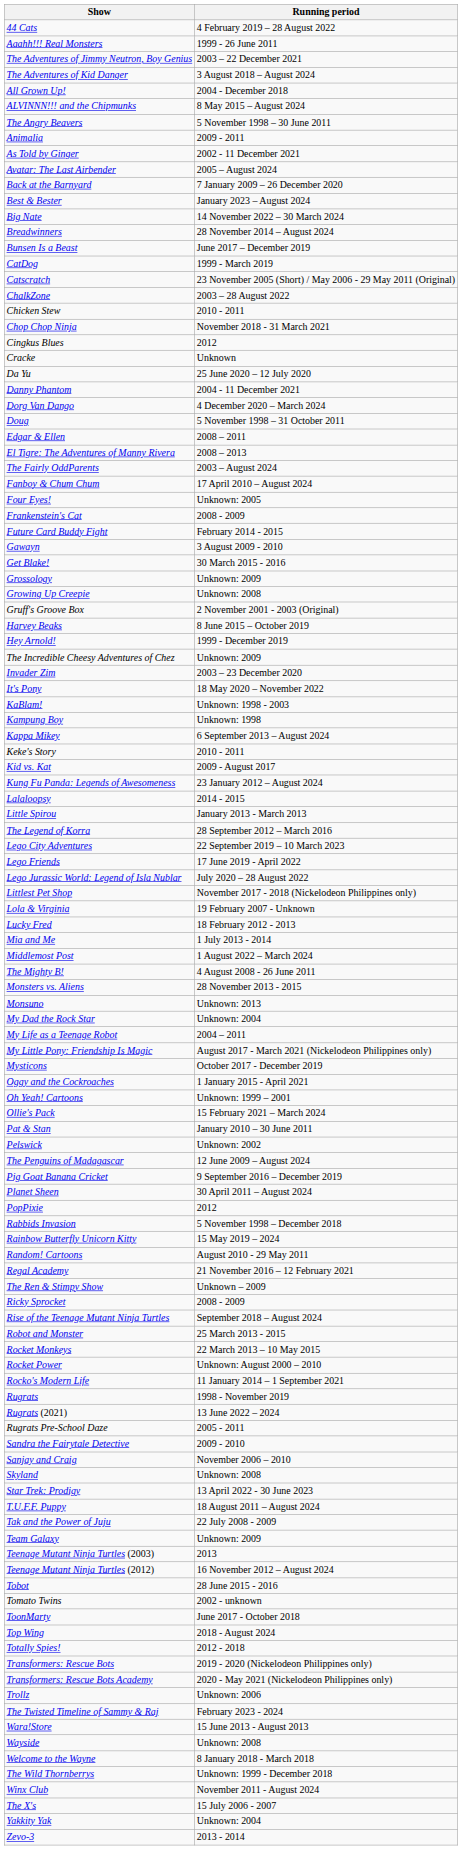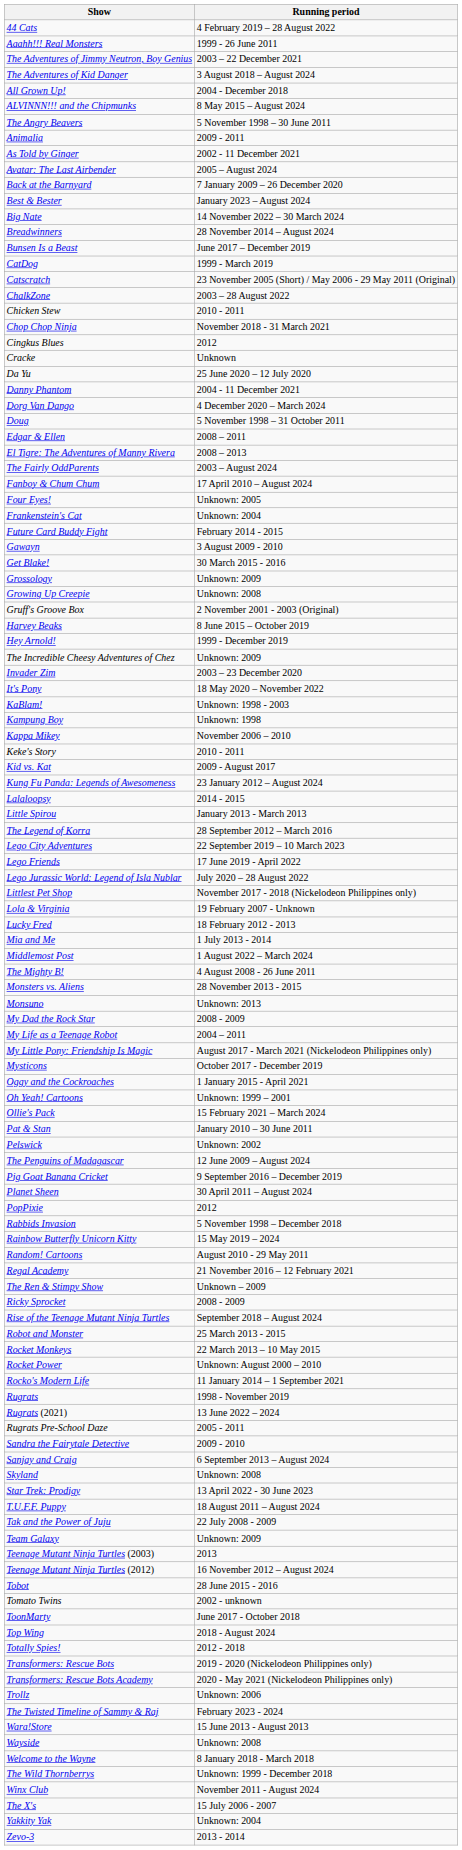 <table class="wikitable sortable">
 <tr>
 <th>Show</th>
 <th>Running period</th>
 </tr>
 <tr>
 <td><em><a href='#'>44 Cats</a></em></td>
 <td>4 February 2019 – 28 August 2022</td>
 </tr>
 <tr>
 <td><em><a href='#'>Aaahh!!! Real Monsters</a></em></td>
 <td>1999 - 26 June 2011</td>
 </tr>
 <tr>
 <td><em><a href='#'>The Adventures of Jimmy Neutron, Boy Genius</a></em></td>
 <td>2003 – 22 December 2021</td>
 </tr>
 <tr>
 <td><em><a href='#'>The Adventures of Kid Danger</a></em></td>
 <td>3 August 2018 – August 2024</td>
 </tr>
 <tr>
 <td><em><a href='#'>All Grown Up!</a></em></td>
 <td>2004 - December 2018</td>
 </tr>
 <tr>
 <td><em><a href='#'>ALVINNN!!! and the Chipmunks</a></em></td>
 <td>8 May 2015 – August 2024</td>
 </tr>
 <tr>
 <td><em><a href='#'>The Angry Beavers</a></em></td>
 <td>5 November 1998 – 30 June 2011</td>
 </tr>
 <tr>
 <td><em><a href='#'>Animalia</a></em></td>
 <td>2009 - 2011</td>
 </tr>
 <tr>
 <td><em><a href='#'>As Told by Ginger</a></em></td>
 <td>2002 - 11 December 2021</td>
 </tr>
 <tr>
 <td><em><a href='#'>Avatar: The Last Airbender</a></em></td>
 <td>2005 – August 2024</td>
 </tr>
 <tr>
 <td><em><a href='#'>Back at the Barnyard</a></em></td>
 <td>7 January 2009 – 26 December 2020</td>
 </tr>
 <tr>
 <td><em><a href='#'>Best & Bester</a></em></td>
 <td>January 2023 – August 2024</td>
 </tr>
 <tr>
 <td><em><a href='#'>Big Nate</a></em></td>
 <td>14 November 2022 – 30 March 2024</td>
 </tr>
 <tr>
 <td><em><a href='#'>Breadwinners</a></em></td>
 <td>28 November 2014 – August 2024</td>
 </tr>
 <tr>
 <td><em><a href='#'>Bunsen Is a Beast</a></em></td>
 <td>June 2017 – December 2019</td>
 </tr>
 <tr>
 <td><em><a href='#'>CatDog</a></em></td>
 <td>1999 - March 2019</td>
 </tr>
 <tr>
 <td><em><a href='#'>Catscratch</a></em></td>
 <td>23 November 2005 (Short) / May 2006 - 29 May 2011 (Original)</td>
 </tr>
 <tr>
 <td><em><a href='#'>ChalkZone</a></em></td>
 <td>2003 – 28 August 2022</td>
 </tr>
 <tr>
 <td><em>Chicken Stew</em></td>
 <td>2010 - 2011</td>
 </tr>
 <tr>
 <td><em><a href='#'>Chop Chop Ninja</a></em></td>
 <td>November 2018 - 31 March 2021</td>
 </tr>
 <tr>
 <td><em>Cingkus Blues</em></td>
 <td>2012</td>
 </tr>
 <tr>
 <td><em>Cracke</em></td>
 <td>Unknown</td>
 </tr>
 <tr>
 <td><em>Da Yu</em></td>
 <td>25 June 2020 – 12 July 2020</td>
 </tr>
 <tr>
 <td><em><a href='#'>Danny Phantom</a></em></td>
 <td>2004 - 11 December 2021</td>
 </tr>
 <tr>
 <td><em><a href='#'>Dorg Van Dango</a></em></td>
 <td>4 December 2020 – March 2024</td>
 </tr>
 <tr>
 <td><em><a href='#'>Doug</a></em></td>
 <td>5 November 1998 – 31 October 2011</td>
 </tr>
 <tr>
 <td><em><a href='#'>Edgar & Ellen</a></em></td>
 <td>2008 – 2011</td>
 </tr>
 <tr>
 <td><em><a href='#'>El Tigre: The Adventures of Manny Rivera</a></em></td>
 <td>2008 – 2013</td>
 </tr>
 <tr>
 <td><em><a href='#'>The Fairly OddParents</a></em></td>
 <td>2003 – August 2024</td>
 </tr>
 <tr>
 <td><em><a href='#'>Fanboy & Chum Chum</a></em></td>
 <td>17 April 2010 – August 2024</td>
 </tr>
 <tr>
 <td><em><a href='#'>Four Eyes!</a></em></td>
 <td>Unknown: 2005</td>
 </tr>
 <tr>
 <td><em><a href='#'>Frankenstein's Cat</a></em></td>
-<td>2008 - 2009</td>
+<td>Unknown: 2004</td>
 </tr>
 <tr>
 <td><em><a href='#'>Future Card Buddy Fight</a></em></td>
 <td>February 2014 - 2015</td>
 </tr>
 <tr>
 <td><em><a href='#'>Gawayn</a></em></td>
 <td>3 August 2009 - 2010</td>
 </tr>
 <tr>
 <td><em><a href='#'>Get Blake!</a></em></td>
 <td>30 March 2015 - 2016</td>
 </tr>
 <tr>
 <td><em><a href='#'>Grossology</a></em></td>
 <td>Unknown: 2009</td>
 </tr>
 <tr>
 <td><em><a href='#'>Growing Up Creepie</a></em></td>
 <td>Unknown: 2008</td>
 </tr>
 <tr>
 <td><em>Gruff's Groove Box</em></td>
 <td>2 November 2001 - 2003 (Original)</td>
 </tr>
 <tr>
 <td><em><a href='#'>Harvey Beaks</a></em></td>
 <td>8 June 2015 – October 2019</td>
 </tr>
 <tr>
 <td><em><a href='#'>Hey Arnold!</a></em></td>
 <td>1999 - December 2019</td>
 </tr>
 <tr>
 <td><em>The Incredible Cheesy Adventures of Chez</em></td>
 <td>Unknown: 2009</td>
 </tr>
 <tr>
 <td><em><a href='#'>Invader Zim</a></em></td>
 <td>2003 – 23 December 2020</td>
 </tr>
 <tr>
 <td><em><a href='#'>It's Pony</a></em></td>
 <td>18 May 2020 – November 2022</td>
 </tr>
 <tr>
 <td><em><a href='#'>KaBlam!</a></em></td>
 <td>Unknown: 1998 - 2003</td>
 </tr>
 <tr>
 <td><em><a href='#'>Kampung Boy</a></em></td>
 <td>Unknown: 1998</td>
 </tr>
 <tr>
 <td><em><a href='#'>Kappa Mikey</a></em></td>
-<td>6 September 2013 – August 2024</td>
+<td>November 2006 – 2010</td>
 </tr>
 <tr>
 <td><em>Keke's Story</em></td>
 <td>2010 - 2011</td>
 </tr>
 <tr>
 <td><em><a href='#'>Kid vs. Kat</a></em></td>
 <td>2009 - August 2017</td>
 </tr>
 <tr>
 <td><em><a href='#'>Kung Fu Panda: Legends of Awesomeness</a></em></td>
 <td>23 January 2012 – August 2024</td>
 </tr>
 <tr>
 <td><em><a href='#'>Lalaloopsy</a></em></td>
 <td>2014 - 2015</td>
 </tr>
 <tr>
 <td><em><a href='#'>Little Spirou</a></em></td>
 <td>January 2013 - March 2013</td>
 </tr>
 <tr>
 <td><em><a href='#'>The Legend of Korra</a></em></td>
 <td>28 September 2012 – March 2016</td>
 </tr>
 <tr>
 <td><em><a href='#'>Lego City Adventures</a></em></td>
 <td>22 September 2019 – 10 March 2023</td>
 </tr>
 <tr>
 <td><em><a href='#'>Lego Friends</a></em></td>
 <td>17 June 2019 - April 2022</td>
 </tr>
 <tr>
 <td><em><a href='#'>Lego Jurassic World: Legend of Isla Nublar</a></em></td>
 <td>July 2020 – 28 August 2022</td>
 </tr>
 <tr>
 <td><em><a href='#'>Littlest Pet Shop</a></em></td>
 <td>November 2017 - 2018 (Nickelodeon Philippines only)</td>
 </tr>
 <tr>
 <td><em><a href='#'>Lola & Virginia</a></em></td>
 <td>19 February 2007 - Unknown</td>
 </tr>
 <tr>
 <td><em><a href='#'>Lucky Fred</a></em></td>
 <td>18 February 2012 - 2013</td>
 </tr>
 <tr>
 <td><em><a href='#'>Mia and Me</a></em></td>
 <td>1 July 2013 - 2014</td>
 </tr>
 <tr>
 <td><em><a href='#'>Middlemost Post</a></em></td>
 <td>1 August 2022 – March 2024</td>
 </tr>
 <tr>
 <td><em><a href='#'>The Mighty B!</a></em></td>
 <td>4 August 2008 - 26 June 2011</td>
 </tr>
 <tr>
 <td><em><a href='#'>Monsters vs. Aliens</a></em></td>
 <td>28 November 2013 - 2015</td>
 </tr>
 <tr>
 <td><em><a href='#'>Monsuno</a></em></td>
 <td>Unknown: 2013</td>
 </tr>
 <tr>
 <td><em><a href='#'>My Dad the Rock Star</a></em></td>
-<td>Unknown: 2004</td>
+<td>2008 - 2009</td>
 </tr>
 <tr>
 <td><em><a href='#'>My Life as a Teenage Robot</a></em></td>
 <td>2004 – 2011</td>
 </tr>
 <tr>
 <td><em><a href='#'>My Little Pony: Friendship Is Magic</a></em></td>
 <td>August 2017 - March 2021 (Nickelodeon Philippines only)</td>
 </tr>
 <tr>
 <td><em><a href='#'>Mysticons</a></em></td>
 <td>October 2017 - December 2019</td>
 </tr>
 <tr>
 <td><em><a href='#'>Oggy and the Cockroaches</a></em></td>
 <td>1 January 2015 - April 2021</td>
 </tr>
 <tr>
 <td><em><a href='#'>Oh Yeah! Cartoons</a></em></td>
 <td>Unknown: 1999 – 2001</td>
 </tr>
 <tr>
 <td><em><a href='#'>Ollie's Pack</a></em></td>
 <td>15 February 2021 – March 2024</td>
 </tr>
 <tr>
 <td><em><a href='#'>Pat & Stan</a></em></td>
 <td>January 2010 – 30 June 2011</td>
 </tr>
 <tr>
 <td><em><a href='#'>Pelswick</a></em></td>
 <td>Unknown: 2002</td>
 </tr>
 <tr>
 <td><em><a href='#'>The Penguins of Madagascar</a></em></td>
 <td>12 June 2009 – August 2024</td>
 </tr>
 <tr>
 <td><em><a href='#'>Pig Goat Banana Cricket</a></em></td>
 <td>9 September 2016 – December 2019</td>
 </tr>
 <tr>
 <td><em><a href='#'>Planet Sheen</a></em></td>
 <td>30 April 2011 – August 2024</td>
 </tr>
 <tr>
 <td><em><a href='#'>PopPixie</a></em></td>
 <td>2012</td>
 </tr>
 <tr>
 <td><em><a href='#'>Rabbids Invasion</a></em></td>
 <td>5 November 1998 – December 2018</td>
 </tr>
 <tr>
 <td><em><a href='#'>Rainbow Butterfly Unicorn Kitty</a></em></td>
 <td>15 May 2019 – 2024</td>
 </tr>
 <tr>
 <td><em><a href='#'>Random! Cartoons</a></em></td>
 <td>August 2010 - 29 May 2011</td>
 </tr>
 <tr>
 <td><em><a href='#'>Regal Academy</a></em></td>
 <td>21 November 2016 – 12 February 2021</td>
 </tr>
 <tr>
 <td><em><a href='#'>The Ren & Stimpy Show</a></em></td>
 <td>Unknown – 2009</td>
 </tr>
 <tr>
 <td><em><a href='#'>Ricky Sprocket</a></em></td>
 <td>2008 - 2009</td>
 </tr>
 <tr>
 <td><em><a href='#'>Rise of the Teenage Mutant Ninja Turtles</a></em></td>
 <td>September 2018 – August 2024</td>
 </tr>
 <tr>
 <td><em><a href='#'>Robot and Monster</a></em></td>
 <td>25 March 2013 - 2015</td>
 </tr>
 <tr>
 <td><em><a href='#'>Rocket Monkeys</a></em></td>
 <td>22 March 2013 – 10 May 2015</td>
 </tr>
 <tr>
 <td><em><a href='#'>Rocket Power</a></em></td>
 <td>Unknown: August 2000 – 2010</td>
 </tr>
 <tr>
 <td><em><a href='#'>Rocko's Modern Life</a></em></td>
 <td>11 January 2014 – 1 September 2021</td>
 </tr>
 <tr>
 <td><em><a href='#'>Rugrats</a></em></td>
 <td>1998 - November 2019</td>
 </tr>
 <tr>
 <td><em><a href='#'>Rugrats</a></em> (2021)</td>
 <td>13 June 2022 – 2024</td>
 </tr>
 <tr>
 <td><em>Rugrats Pre-School Daze</em></td>
 <td>2005 - 2011</td>
 </tr>
 <tr>
 <td><em><a href='#'>Sandra the Fairytale Detective</a></em></td>
 <td>2009 - 2010</td>
 </tr>
 <tr>
 <td><em><a href='#'>Sanjay and Craig</a></em></td>
-<td>November 2006 – 2010</td>
+<td>6 September 2013 – August 2024</td>
 </tr>
 <tr>
 <td><em><a href='#'>Skyland</a></em></td>
 <td>Unknown: 2008</td>
 </tr>
 <tr>
 <td><em><a href='#'>Star Trek: Prodigy</a></em></td>
 <td>13 April 2022 - 30 June 2023</td>
 </tr>
 <tr>
 <td><em><a href='#'>T.U.F.F. Puppy</a></em></td>
 <td>18 August 2011 – August 2024</td>
 </tr>
 <tr>
 <td><em><a href='#'>Tak and the Power of Juju</a></em></td>
 <td>22 July 2008 - 2009</td>
 </tr>
 <tr>
 <td><em><a href='#'>Team Galaxy</a></em></td>
 <td>Unknown: 2009</td>
 </tr>
 <tr>
 <td><em><a href='#'>Teenage Mutant Ninja Turtles</a></em> (2003)</td>
 <td>2013</td>
 </tr>
 <tr>
 <td><em><a href='#'>Teenage Mutant Ninja Turtles</a></em> (2012)</td>
 <td>16 November 2012 – August 2024</td>
 </tr>
 <tr>
 <td><em><a href='#'>Tobot</a></em></td>
 <td>28 June 2015 - 2016</td>
 </tr>
 <tr>
 <td><em>Tomato Twins</em></td>
 <td>2002 - unknown</td>
 </tr>
 <tr>
 <td><em><a href='#'>ToonMarty</a></em></td>
 <td>June 2017 - October 2018</td>
 </tr>
 <tr>
 <td><em><a href='#'>Top Wing</a></em></td>
 <td>2018 - August 2024</td>
 </tr>
 <tr>
 <td><em><a href='#'>Totally Spies!</a></em></td>
 <td>2012 - 2018</td>
 </tr>
 <tr>
 <td><em><a href='#'>Transformers: Rescue Bots</a></em></td>
 <td>2019 - 2020 (Nickelodeon Philippines only)</td>
 </tr>
 <tr>
 <td><em><a href='#'>Transformers: Rescue Bots Academy</a></em></td>
 <td>2020 - May 2021 (Nickelodeon Philippines only)</td>
 </tr>
 <tr>
 <td><em><a href='#'>Trollz</a></em></td>
 <td>Unknown: 2006</td>
 </tr>
 <tr>
 <td><em><a href='#'>The Twisted Timeline of Sammy & Raj</a></em></td>
 <td>February 2023 - 2024</td>
 </tr>
 <tr>
 <td><em><a href='#'>Wara!Store</a></em></td>
 <td>15 June 2013 - August 2013</td>
 </tr>
 <tr>
 <td><em><a href='#'>Wayside</a></em></td>
 <td>Unknown: 2008</td>
 </tr>
 <tr>
 <td><em><a href='#'>Welcome to the Wayne</a></em></td>
 <td>8 January 2018 - March 2018</td>
 </tr>
 <tr>
 <td><em><a href='#'>The Wild Thornberrys</a></em></td>
 <td>Unknown: 1999 - December 2018</td>
 </tr>
 <tr>
 <td><em><a href='#'>Winx Club</a></em></td>
 <td>November 2011 - August 2024</td>
 </tr>
 <tr>
 <td><em><a href='#'>The X's</a></em></td>
 <td>15 July 2006 - 2007</td>
 </tr>
 <tr>
 <td><em><a href='#'>Yakkity Yak</a></em></td>
 <td>Unknown: 2004</td>
 </tr>
 <tr>
 <td><em><a href='#'>Zevo-3</a></em></td>
 <td>2013 - 2014</td>
 </tr>
 </table>
